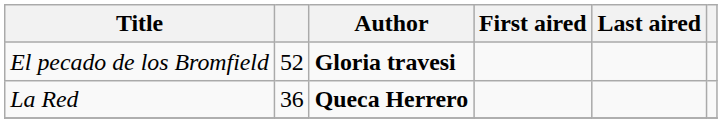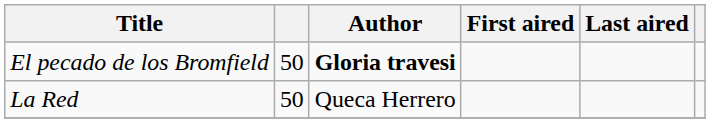 <table class="wikitable sortable">
 <tr>
 <th>Title</th>
 <th></th>
 <th>Author</th>
 <th>First aired</th>
 <th>Last aired</th>
 <th></th>
 </tr>
 <tr>
 <td><em>El pecado de los Bromfield </em></td>
-<td>52</td>
+<td>50</td>
 <td><strong>Gloria travesi</strong></td>
 <td></td>
 <td></td>
 <td></td>
 </tr>
 <tr>
 <td><em> La Red </em></td>
-<td>36</td>
-<td><strong>Queca Herrero</strong></td>
+<td>50</td>
+<td>Queca Herrero</td>
 <td></td>
 <td></td>
 <td></td>
 </tr>
 <tr>
 </tr>
 </table>
